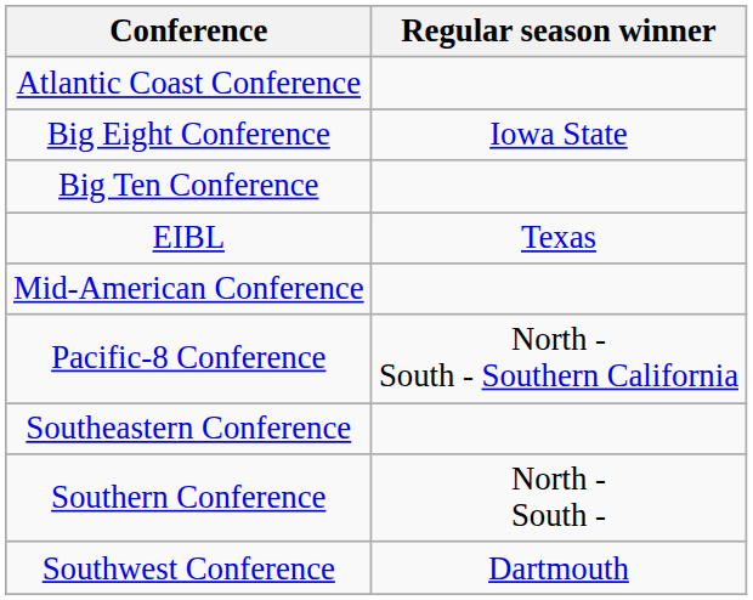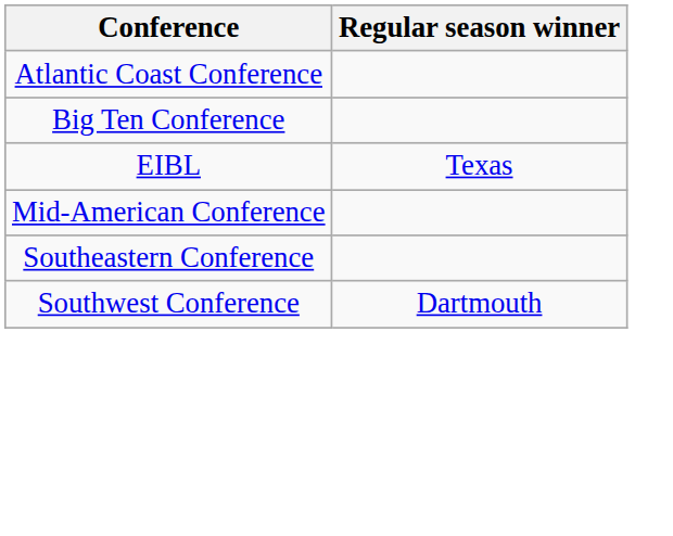 <table class="wikitable" style="text-align:center;">
 <tr>
 <th>Conference</th>
 <th>Regular season winner</th>
 </tr>
 <tr>
 <td><a href='#'>Atlantic Coast Conference</a></td>
 <td></td>
-</tr>
-<tr>
-<td><a href='#'>Big Eight Conference</a></td>
-<td><a href='#'>Iowa State</a></td>
 </tr>
 <tr>
 <td><a href='#'>Big Ten Conference</a></td>
 <td></td>
 </tr>
 <tr>
 <td><a href='#'>EIBL</a></td>
 <td><a href='#'>Texas</a></td>
 </tr>
 <tr>
 <td><a href='#'>Mid-American Conference</a></td>
 <td></td>
 </tr>
 <tr>
-<td><a href='#'>Pacific-8 Conference</a></td>
-<td>North - <br>South - <a href='#'>Southern California</a></td>
-</tr>
-<tr>
 <td><a href='#'>Southeastern Conference</a></td>
 <td></td>
-</tr>
-<tr>
-<td><a href='#'>Southern Conference</a></td>
-<td>North - <br>South - </td>
 </tr>
 <tr>
 <td><a href='#'>Southwest Conference</a></td>
 <td><a href='#'>Dartmouth</a></td>
 </tr>
 </table>
